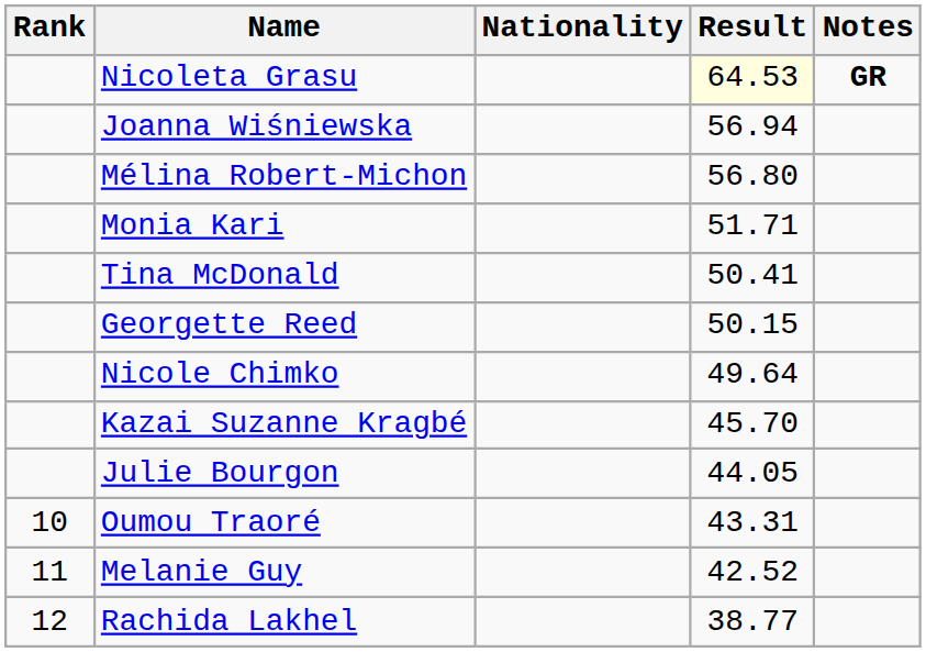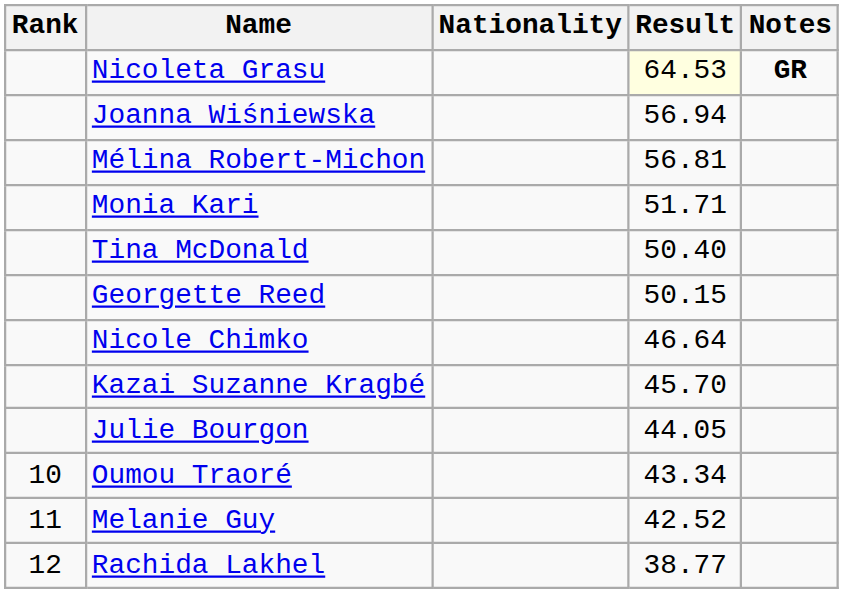 <table class="wikitable sortable" style="text-align:center;font-size:95%">
 <tr>
 <th>Rank</th>
 <th>Name</th>
 <th>Nationality</th>
 <th>Result</th>
 <th>Notes</th>
 </tr>
 <tr>
 <td></td>
 <td align=left><a href='#'>Nicoleta Grasu</a></td>
 <td align=left></td>
 <td style="background: lightyellow;">64.53</td>
 <td><strong>GR</strong></td>
 </tr>
 <tr>
 <td></td>
 <td align=left><a href='#'>Joanna Wiśniewska</a></td>
 <td align=left></td>
 <td>56.94</td>
 <td></td>
 </tr>
 <tr>
 <td></td>
 <td align=left><a href='#'>Mélina Robert-Michon</a></td>
 <td align=left></td>
-<td>56.80</td>
+<td>56.81</td>
 <td></td>
 </tr>
 <tr>
 <td></td>
 <td align=left><a href='#'>Monia Kari</a></td>
 <td align=left></td>
 <td>51.71</td>
 <td></td>
 </tr>
 <tr>
 <td></td>
 <td align=left><a href='#'>Tina McDonald</a></td>
 <td align=left></td>
-<td>50.41</td>
+<td>50.40</td>
 <td></td>
 </tr>
 <tr>
 <td></td>
 <td align=left><a href='#'>Georgette Reed</a></td>
 <td align=left></td>
 <td>50.15</td>
 <td></td>
 </tr>
 <tr>
 <td></td>
 <td align=left><a href='#'>Nicole Chimko</a></td>
 <td align=left></td>
-<td>49.64</td>
+<td>46.64</td>
 <td></td>
 </tr>
 <tr>
 <td></td>
 <td align=left><a href='#'>Kazai Suzanne Kragbé</a></td>
 <td align=left></td>
 <td>45.70</td>
 <td></td>
 </tr>
 <tr>
 <td></td>
 <td align=left><a href='#'>Julie Bourgon</a></td>
 <td align=left></td>
 <td>44.05</td>
 <td></td>
 </tr>
 <tr>
 <td>10</td>
 <td align=left><a href='#'>Oumou Traoré</a></td>
 <td align=left></td>
-<td>43.31</td>
+<td>43.34</td>
 <td></td>
 </tr>
 <tr>
 <td>11</td>
 <td align=left><a href='#'>Melanie Guy</a></td>
 <td align=left></td>
 <td>42.52</td>
 <td></td>
 </tr>
 <tr>
 <td>12</td>
 <td align=left><a href='#'>Rachida Lakhel</a></td>
 <td align=left></td>
 <td>38.77</td>
 <td></td>
 </tr>
 </table>
